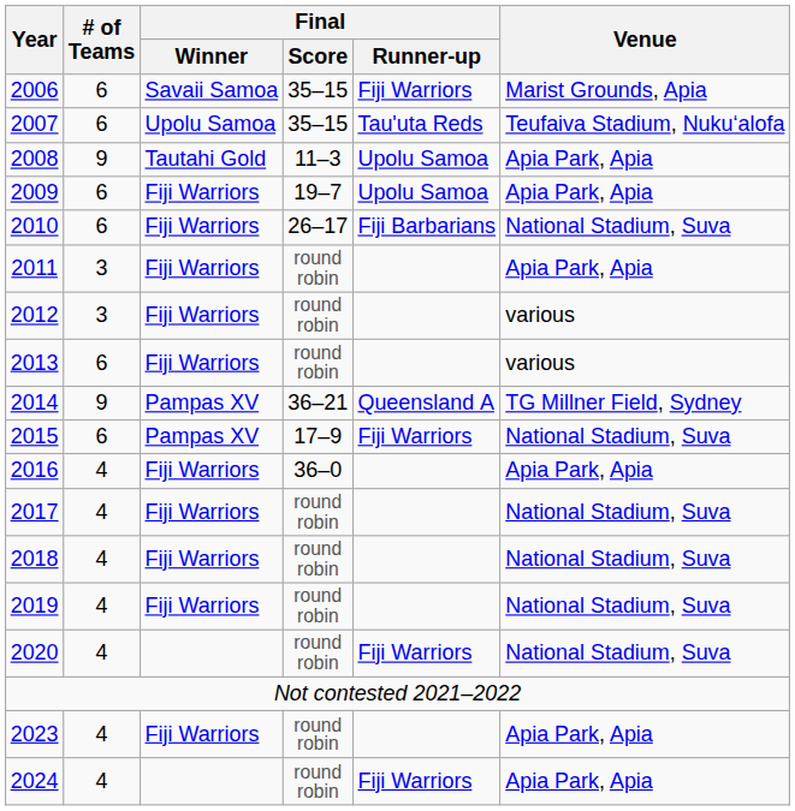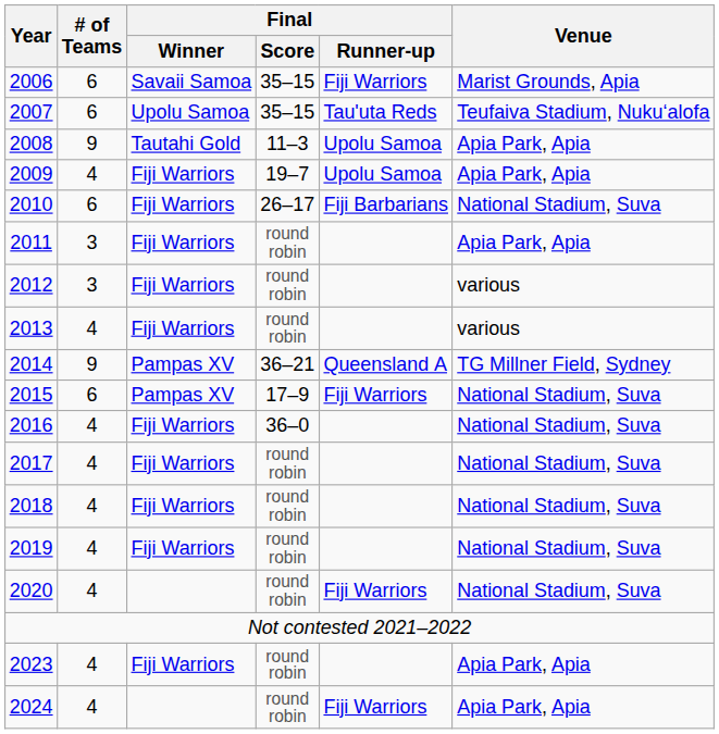 <table class="wikitable">
 <tr>
 <th rowspan="2">Year</th>
 <th rowspan="2"># of<br>Teams</th>
 <th colspan=3>Final</th>
 <th rowspan="2">Venue</th>
 </tr>
 <tr>
 <th>Winner</th>
 <th>Score</th>
 <th>Runner-up</th>
 </tr>
 <tr>
 <td align=center><a href='#'>2006</a></td>
 <td align=center>6</td>
 <td> <a href='#'>Savaii Samoa</a></td>
 <td align=center>35–15</td>
 <td> <a href='#'>Fiji Warriors</a></td>
 <td><a href='#'>Marist Grounds</a>, <a href='#'>Apia</a></td>
 </tr>
 <tr>
 <td align=center><a href='#'>2007</a></td>
 <td align=center>6</td>
 <td> <a href='#'>Upolu Samoa</a></td>
 <td align=center>35–15</td>
 <td> <a href='#'>Tau'uta Reds</a></td>
 <td><a href='#'>Teufaiva Stadium</a>, <a href='#'>Nukuʻalofa</a></td>
 </tr>
 <tr>
 <td align=center><a href='#'>2008</a></td>
 <td align=center>9</td>
 <td> <a href='#'>Tautahi Gold</a></td>
 <td align=center>11–3</td>
 <td> <a href='#'>Upolu Samoa</a></td>
 <td><a href='#'>Apia Park</a>, <a href='#'>Apia</a></td>
 </tr>
 <tr>
 <td align=center><a href='#'>2009</a></td>
-<td align=center>6</td>
+<td align=center>4</td>
 <td> <a href='#'>Fiji Warriors</a></td>
 <td align=center>19–7</td>
 <td> <a href='#'>Upolu Samoa</a></td>
 <td><a href='#'>Apia Park</a>, <a href='#'>Apia</a></td>
 </tr>
 <tr>
 <td align=center><a href='#'>2010</a></td>
 <td align=center>6</td>
 <td> <a href='#'>Fiji Warriors</a></td>
 <td align=center>26–17</td>
 <td> <a href='#'>Fiji Barbarians</a></td>
 <td><a href='#'>National Stadium</a>, <a href='#'>Suva</a></td>
 </tr>
 <tr>
 <td align=center><a href='#'>2011</a></td>
 <td align=center>3 </td>
 <td> <a href='#'>Fiji Warriors</a></td>
 <td align=center style="line-height:102%; font-size:87%; color:#555;">round<br>robin</td>
 <td></td>
 <td><a href='#'>Apia Park</a>, <a href='#'>Apia</a></td>
 </tr>
 <tr>
 <td align=center><a href='#'>2012</a></td>
 <td align=center>3 </td>
 <td> <a href='#'>Fiji Warriors</a></td>
 <td align=center style="line-height:102%; font-size:87%; color:#555;">round<br>robin</td>
 <td></td>
 <td>various</td>
 </tr>
 <tr>
 <td align=center><a href='#'>2013</a></td>
-<td align=center>6 </td>
+<td align=center>4 </td>
 <td> <a href='#'>Fiji Warriors</a></td>
 <td align=center style="line-height:102%; font-size:87%; color:#555;">round<br>robin</td>
 <td></td>
 <td>various</td>
 </tr>
 <tr>
 <td align=center><a href='#'>2014</a></td>
 <td align=center>9 </td>
 <td> <a href='#'>Pampas XV</a></td>
 <td align=center>36–21</td>
 <td> <a href='#'>Queensland A</a></td>
 <td><a href='#'>TG Millner Field</a>, <a href='#'>Sydney</a></td>
 </tr>
 <tr>
 <td align=center><a href='#'>2015</a></td>
 <td align=center>6</td>
 <td> <a href='#'>Pampas XV</a></td>
 <td align=center>17–9</td>
 <td> <a href='#'>Fiji Warriors</a></td>
 <td><a href='#'>National Stadium</a>, <a href='#'>Suva</a></td>
 </tr>
 <tr>
 <td align=center><a href='#'>2016</a></td>
 <td align=center>4</td>
 <td> <a href='#'>Fiji Warriors</a></td>
 <td align=center>36–0</td>
 <td></td>
-<td><a href='#'>Apia Park</a>, <a href='#'>Apia</a></td>
+<td><a href='#'>National Stadium</a>, <a href='#'>Suva</a></td>
 </tr>
 <tr>
 <td align=center><a href='#'>2017</a></td>
 <td align=center>4</td>
 <td> <a href='#'>Fiji Warriors</a></td>
 <td align=center style="line-height:102%; font-size:87%; color:#555;">round<br>robin</td>
 <td></td>
 <td><a href='#'>National Stadium</a>, <a href='#'>Suva</a></td>
 </tr>
 <tr>
 <td align=center><a href='#'>2018</a></td>
 <td align=center>4</td>
 <td> <a href='#'>Fiji Warriors</a></td>
 <td align=center style="line-height:102%; font-size:87%; color:#555;">round<br>robin</td>
 <td></td>
 <td><a href='#'>National Stadium</a>, <a href='#'>Suva</a></td>
 </tr>
 <tr>
 <td align=center><a href='#'>2019</a></td>
 <td align=center>4</td>
 <td> <a href='#'>Fiji Warriors</a></td>
 <td align=center style="line-height:102%; font-size:87%; color:#555;">round<br>robin</td>
 <td></td>
 <td><a href='#'>National Stadium</a>, <a href='#'>Suva</a></td>
 </tr>
 <tr>
 <td align=center><a href='#'>2020</a></td>
 <td align=center>4</td>
 <td></td>
 <td align=center style="line-height:102%; font-size:87%; color:#555;">round<br>robin</td>
 <td> <a href='#'>Fiji Warriors</a></td>
 <td><a href='#'>National Stadium</a>, <a href='#'>Suva</a></td>
 </tr>
 <tr>
 <td colspan=6 style="text-align:center;"><em>Not contested 2021–2022</em></td>
 </tr>
 <tr>
 <td align=center><a href='#'>2023</a></td>
 <td align=center>4</td>
 <td> <a href='#'>Fiji Warriors</a></td>
 <td align=center style="line-height:102%; font-size:87%; color:#555;">round<br>robin</td>
 <td></td>
 <td><a href='#'>Apia Park</a>, <a href='#'>Apia</a></td>
 </tr>
 <tr>
 <td align=center><a href='#'>2024</a></td>
 <td align=center>4</td>
 <td></td>
 <td align=center style="line-height:102%; font-size:87%; color:#555;">round<br>robin</td>
 <td> <a href='#'>Fiji Warriors</a></td>
 <td><a href='#'>Apia Park</a>, <a href='#'>Apia</a></td>
 </tr>
 </table>
